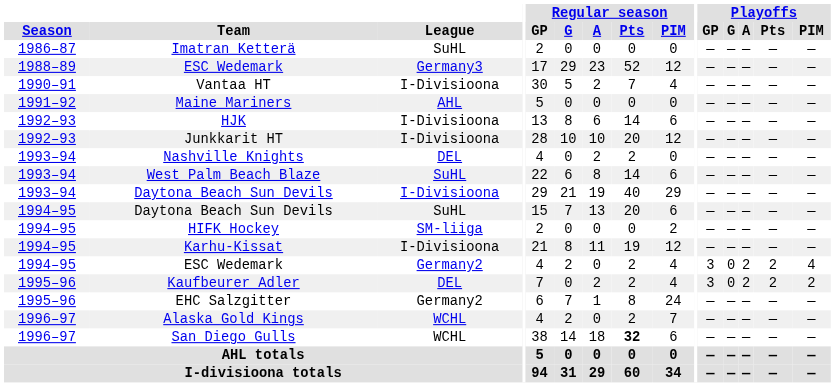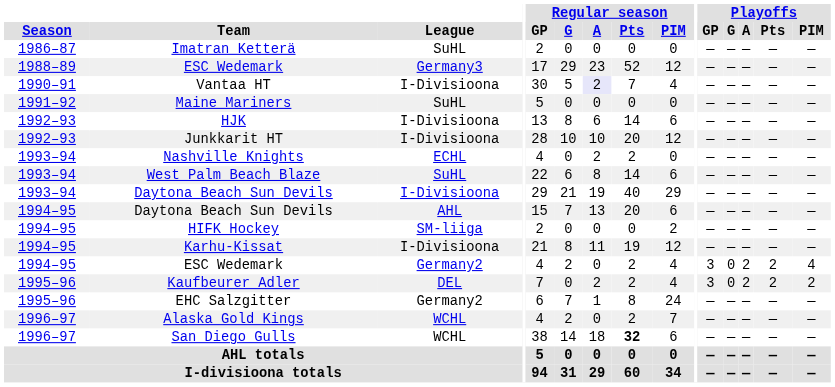 <table border="0" cellpadding="1" cellspacing="0" style="text-align:center; width:60em">
 <tr bgcolor="#e0e0e0">
 <th colspan="3" bgcolor="#ffffff"></th>
 <th rowspan="99" bgcolor="#ffffff"></th>
 <th colspan="5"><a href='#'>Regular season</a></th>
 <th rowspan="99" bgcolor="#ffffff"></th>
 <th colspan="5"><a href='#'>Playoffs</a></th>
 </tr>
 <tr bgcolor="#e0e0e0">
 <th><a href='#'>Season</a></th>
 <th>Team</th>
 <th>League</th>
 <th>GP</th>
 <th><a href='#'>G</a></th>
 <th><a href='#'>A</a></th>
 <th><a href='#'>Pts</a></th>
 <th><a href='#'>PIM</a></th>
 <th>GP</th>
 <th>G</th>
 <th>A</th>
 <th>Pts</th>
 <th>PIM</th>
 </tr>
 <tr>
 <td><a href='#'>1986–87</a></td>
 <td><a href='#'>Imatran Ketterä</a></td>
 <td>SuHL</td>
 <td>2</td>
 <td>0</td>
 <td>0</td>
 <td>0</td>
 <td>0</td>
 <td>—</td>
 <td>—</td>
 <td>—</td>
 <td>—</td>
 <td>—</td>
 </tr>
 <tr bgcolor="#f0f0f0">
 <td><a href='#'>1988–89</a></td>
 <td><a href='#'>ESC Wedemark</a></td>
 <td><a href='#'>Germany3</a></td>
 <td>17</td>
 <td>29</td>
 <td>23</td>
 <td>52</td>
 <td>12</td>
 <td>—</td>
 <td>—</td>
 <td>—</td>
 <td>—</td>
 <td>—</td>
 </tr>
 <tr>
 <td><a href='#'>1990–91</a></td>
 <td>Vantaa HT</td>
 <td>I-Divisioona</td>
 <td>30</td>
 <td>5</td>
-<td>2</td>
+<td style="background: lavender;">2</td>
 <td>7</td>
 <td>4</td>
 <td>—</td>
 <td>—</td>
 <td>—</td>
 <td>—</td>
 <td>—</td>
 </tr>
 <tr bgcolor="#f0f0f0">
 <td><a href='#'>1991–92</a></td>
 <td><a href='#'>Maine Mariners</a></td>
-<td><a href='#'>AHL</a></td>
+<td>SuHL</td>
 <td>5</td>
 <td>0</td>
 <td>0</td>
 <td>0</td>
 <td>0</td>
 <td>—</td>
 <td>—</td>
 <td>—</td>
 <td>—</td>
 <td>—</td>
 </tr>
 <tr>
 <td><a href='#'>1992–93</a></td>
 <td><a href='#'>HJK</a></td>
 <td>I-Divisioona</td>
 <td>13</td>
 <td>8</td>
 <td>6</td>
 <td>14</td>
 <td>6</td>
 <td>—</td>
 <td>—</td>
 <td>—</td>
 <td>—</td>
 <td>—</td>
 </tr>
 <tr bgcolor="#f0f0f0">
 <td><a href='#'>1992–93</a></td>
 <td>Junkkarit HT</td>
 <td>I-Divisioona</td>
 <td>28</td>
 <td>10</td>
 <td>10</td>
 <td>20</td>
 <td>12</td>
 <td>—</td>
 <td>—</td>
 <td>—</td>
 <td>—</td>
 <td>—</td>
 </tr>
 <tr>
 <td><a href='#'>1993–94</a></td>
 <td><a href='#'>Nashville Knights</a></td>
-<td><a href='#'>DEL</a></td>
+<td><a href='#'>ECHL</a></td>
 <td>4</td>
 <td>0</td>
 <td>2</td>
 <td>2</td>
 <td>0</td>
 <td>—</td>
 <td>—</td>
 <td>—</td>
 <td>—</td>
 <td>—</td>
 </tr>
 <tr bgcolor="#f0f0f0">
 <td><a href='#'>1993–94</a></td>
 <td><a href='#'>West Palm Beach Blaze</a></td>
 <td><a href='#'>SuHL</a></td>
 <td>22</td>
 <td>6</td>
 <td>8</td>
 <td>14</td>
 <td>6</td>
 <td>—</td>
 <td>—</td>
 <td>—</td>
 <td>—</td>
 <td>—</td>
 </tr>
 <tr>
 <td><a href='#'>1993–94</a></td>
 <td><a href='#'>Daytona Beach Sun Devils</a></td>
 <td><a href='#'>I-Divisioona</a></td>
 <td>29</td>
 <td>21</td>
 <td>19</td>
 <td>40</td>
 <td>29</td>
 <td>—</td>
 <td>—</td>
 <td>—</td>
 <td>—</td>
 <td>—</td>
 </tr>
 <tr bgcolor="#f0f0f0">
 <td><a href='#'>1994–95</a></td>
 <td>Daytona Beach Sun Devils</td>
-<td>SuHL</td>
+<td><a href='#'>AHL</a></td>
 <td>15</td>
 <td>7</td>
 <td>13</td>
 <td>20</td>
 <td>6</td>
 <td>—</td>
 <td>—</td>
 <td>—</td>
 <td>—</td>
 <td>—</td>
 </tr>
 <tr>
 <td><a href='#'>1994–95</a></td>
 <td><a href='#'>HIFK Hockey</a></td>
 <td><a href='#'>SM-liiga</a></td>
 <td>2</td>
 <td>0</td>
 <td>0</td>
 <td>0</td>
 <td>2</td>
 <td>—</td>
 <td>—</td>
 <td>—</td>
 <td>—</td>
 <td>—</td>
 </tr>
 <tr bgcolor="#f0f0f0">
 <td><a href='#'>1994–95</a></td>
 <td><a href='#'>Karhu-Kissat</a></td>
 <td>I-Divisioona</td>
 <td>21</td>
 <td>8</td>
 <td>11</td>
 <td>19</td>
 <td>12</td>
 <td>—</td>
 <td>—</td>
 <td>—</td>
 <td>—</td>
 <td>—</td>
 </tr>
 <tr>
 <td><a href='#'>1994–95</a></td>
 <td>ESC Wedemark</td>
 <td><a href='#'>Germany2</a></td>
 <td>4</td>
 <td>2</td>
 <td>0</td>
 <td>2</td>
 <td>4</td>
 <td>3</td>
 <td>0</td>
 <td>2</td>
 <td>2</td>
 <td>4</td>
 </tr>
 <tr bgcolor="#f0f0f0">
 <td><a href='#'>1995–96</a></td>
 <td><a href='#'>Kaufbeurer Adler</a></td>
 <td><a href='#'>DEL</a></td>
 <td>7</td>
 <td>0</td>
 <td>2</td>
 <td>2</td>
 <td>4</td>
 <td>3</td>
 <td>0</td>
 <td>2</td>
 <td>2</td>
 <td>2</td>
 </tr>
 <tr>
 <td><a href='#'>1995–96</a></td>
 <td>EHC Salzgitter</td>
 <td>Germany2</td>
 <td>6</td>
 <td>7</td>
 <td>1</td>
 <td>8</td>
 <td>24</td>
 <td>—</td>
 <td>—</td>
 <td>—</td>
 <td>—</td>
 <td>—</td>
 </tr>
 <tr bgcolor="#f0f0f0">
 <td><a href='#'>1996–97</a></td>
 <td><a href='#'>Alaska Gold Kings</a></td>
 <td><a href='#'>WCHL</a></td>
 <td>4</td>
 <td>2</td>
 <td>0</td>
 <td>2</td>
 <td>7</td>
 <td>—</td>
 <td>—</td>
 <td>—</td>
 <td>—</td>
 <td>—</td>
 </tr>
 <tr>
 <td><a href='#'>1996–97</a></td>
 <td><a href='#'>San Diego Gulls</a></td>
 <td>WCHL</td>
 <td>38</td>
 <td>14</td>
 <td>18</td>
 <td><strong>32</strong></td>
 <td>6</td>
 <td>—</td>
 <td>—</td>
 <td>—</td>
 <td>—</td>
 <td>—</td>
 </tr>
 <tr>
 </tr>
 <tr ALIGN="center" bgcolor="#e0e0e0">
 <th colspan="3">AHL totals</th>
 <th ALIGN="center">5</th>
 <th ALIGN="center">0</th>
 <th ALIGN="center">0</th>
 <th ALIGN="center">0</th>
 <th ALIGN="center">0</th>
 <th ALIGN="center">—</th>
 <th ALIGN="center">—</th>
 <th ALIGN="center">—</th>
 <th ALIGN="center">—</th>
 <th ALIGN="center">—</th>
 </tr>
 <tr>
 </tr>
 <tr ALIGN="center" bgcolor="#e0e0e0">
 <th colspan="3">I-divisioona totals</th>
 <th ALIGN="center">94</th>
 <th ALIGN="center">31</th>
 <th ALIGN="center">29</th>
 <th ALIGN="center">60</th>
 <th ALIGN="center">34</th>
 <th ALIGN="center">—</th>
 <th ALIGN="center">—</th>
 <th ALIGN="center">—</th>
 <th ALIGN="center">—</th>
 <th ALIGN="center">—</th>
 </tr>
 </table>
